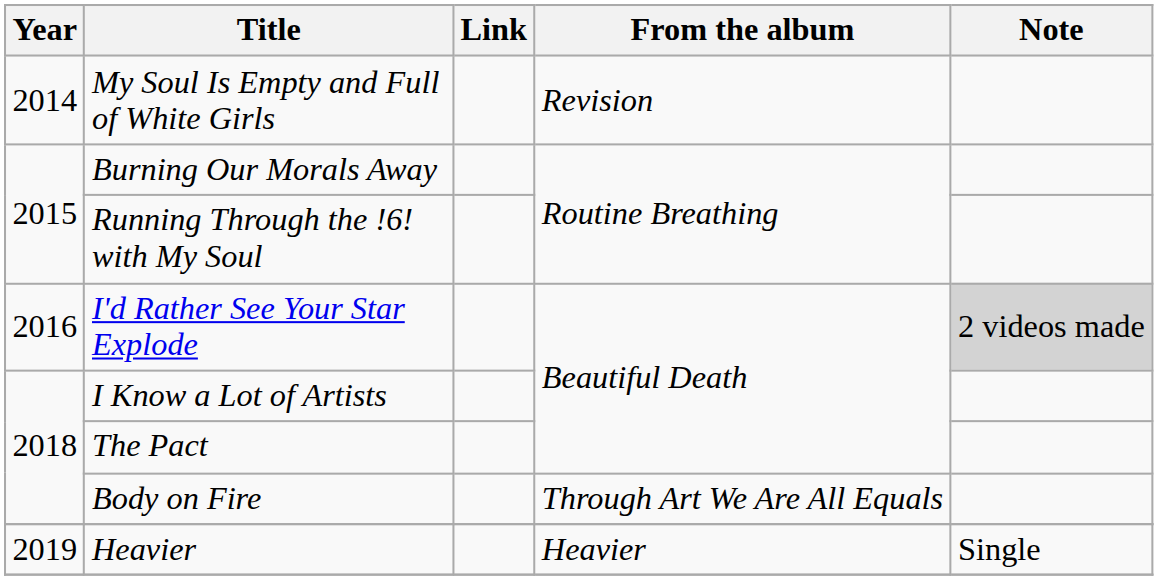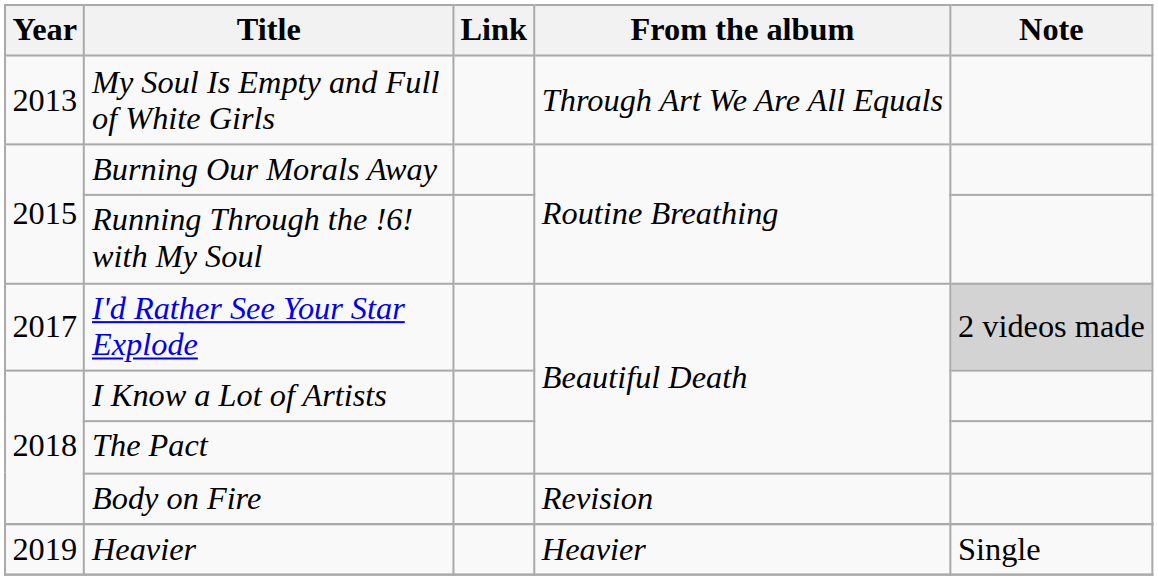 <table class="wikitable">
 <tr>
 <th>Year</th>
 <th style="width:175px;">Title</th>
 <th>Link</th>
 <th>From the album</th>
 <th>Note</th>
 </tr>
 <tr>
-<td>2014</td>
+<td>2013</td>
 <td><em>My Soul Is Empty and Full of White Girls</em></td>
 <td></td>
-<td><em>Revision</em></td>
+<td><em>Through Art We Are All Equals</em></td>
 <td></td>
 </tr>
 <tr>
 <td rowspan="2">2015</td>
 <td><em>Burning Our Morals Away</em></td>
 <td></td>
 <td rowspan="2"><em>Routine Breathing</em></td>
 <td></td>
 </tr>
 <tr>
 <td><em>Running Through the !6! with My Soul</em></td>
 <td></td>
 <td></td>
 </tr>
 <tr>
-<td>2016</td>
+<td>2017</td>
 <td><em><a href='#'>I'd Rather See Your Star Explode</a></em></td>
 <td></td>
 <td rowspan="3"><em>Beautiful Death</em></td>
 <td style="background: lightgrey;">2 videos made</td>
 </tr>
 <tr>
 <td rowspan="3">2018</td>
 <td><em>I Know a Lot of Artists</em></td>
 <td></td>
 <td></td>
 </tr>
 <tr>
 <td><em>The Pact</em></td>
 <td></td>
 <td></td>
 </tr>
 <tr>
 <td><em>Body on Fire</em></td>
 <td></td>
-<td><em>Through Art We Are All Equals</em></td>
+<td><em>Revision</em></td>
 <td></td>
 </tr>
 <tr>
 </tr>
 <tr>
 <td>2019</td>
 <td><em>Heavier</em></td>
 <td></td>
 <td><em>Heavier</em></td>
 <td>Single</td>
 </tr>
 <tr>
 </tr>
 </table>
